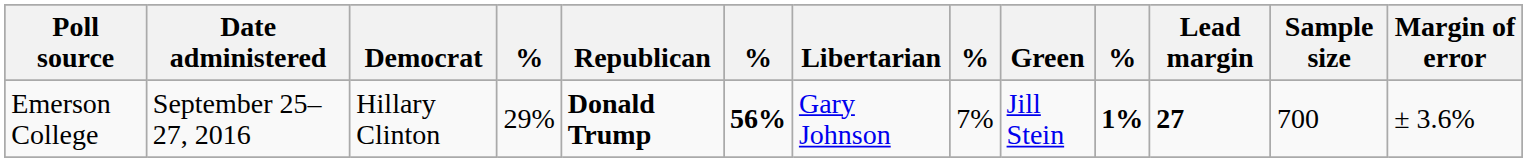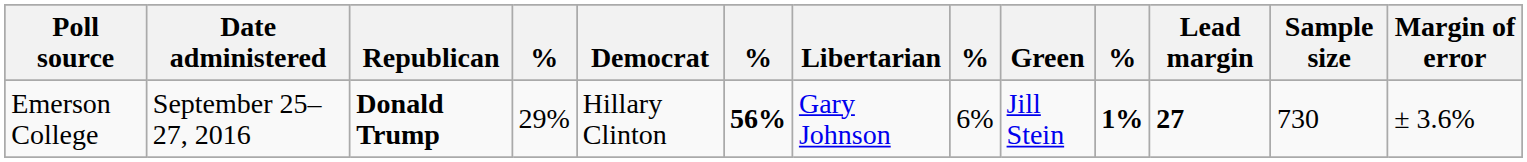 <table class="wikitable">
 <tr valign=bottom>
 <th>Poll source</th>
 <th>Date administered</th>
+<th>Republican</th>
+<th>%</th>
 <th>Democrat</th>
-<th>%</th>
-<th>Republican</th>
 <th>%</th>
 <th>Libertarian</th>
 <th>%</th>
 <th>Green</th>
 <th>%</th>
 <th>Lead margin</th>
 <th>Sample size</th>
 <th>Margin of error</th>
 </tr>
 <tr>
 <td>Emerson College</td>
 <td>September 25–27, 2016</td>
+<td><strong>Donald Trump</strong></td>
+<td>29%</td>
 <td>Hillary Clinton</td>
-<td>29%</td>
-<td><strong>Donald Trump</strong></td>
 <td><strong>56%</strong></td>
 <td><a href='#'>Gary Johnson</a></td>
-<td>7%</td>
+<td>6%</td>
 <td><a href='#'>Jill Stein</a></td>
 <td><strong>1%</strong></td>
 <td><strong>27</strong></td>
-<td>700</td>
+<td>730</td>
 <td>± 3.6%</td>
 </tr>
 </table>
